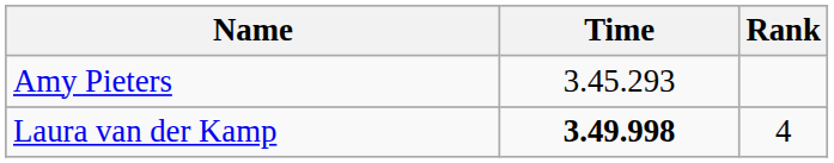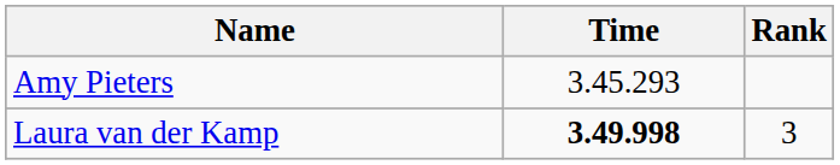 <table class="wikitable" style="text-align:center;">
 <tr>
 <th style="width:15em">Name</th>
 <th style="width:7em">Time</th>
 <th>Rank</th>
 </tr>
 <tr>
 <td align=left><a href='#'>Amy Pieters</a></td>
 <td>3.45.293</td>
 <td></td>
 </tr>
 <tr>
 <td align=left><a href='#'>Laura van der Kamp</a></td>
 <td><strong>3.49.998</strong></td>
-<td>4</td>
+<td>3</td>
 </tr>
 </table>
